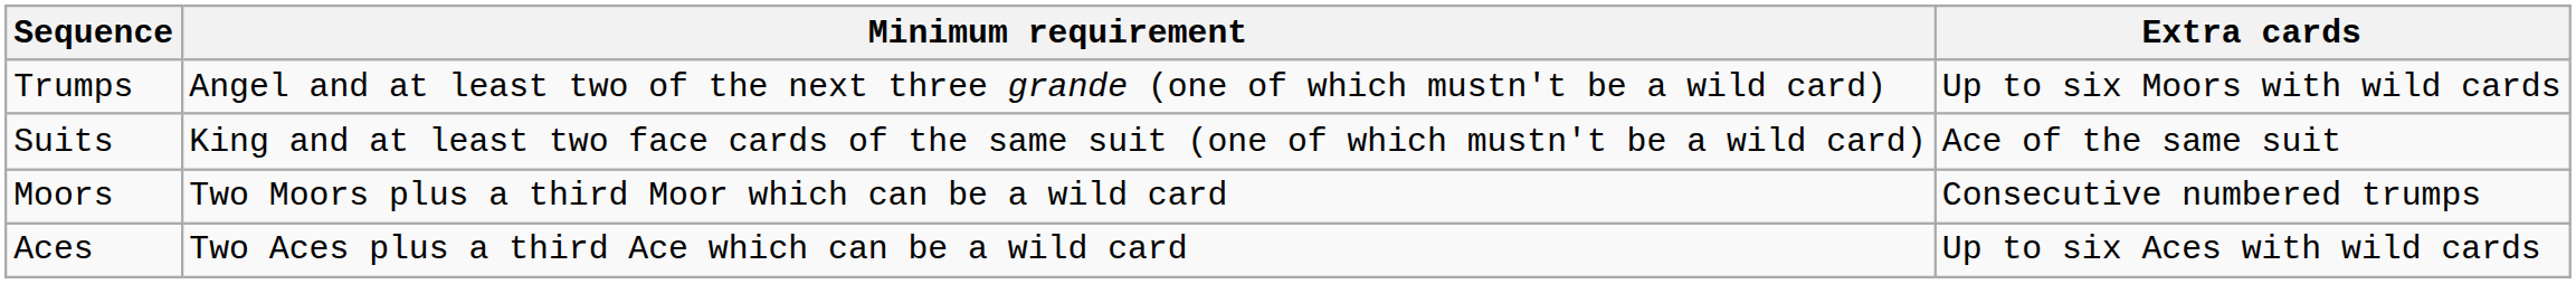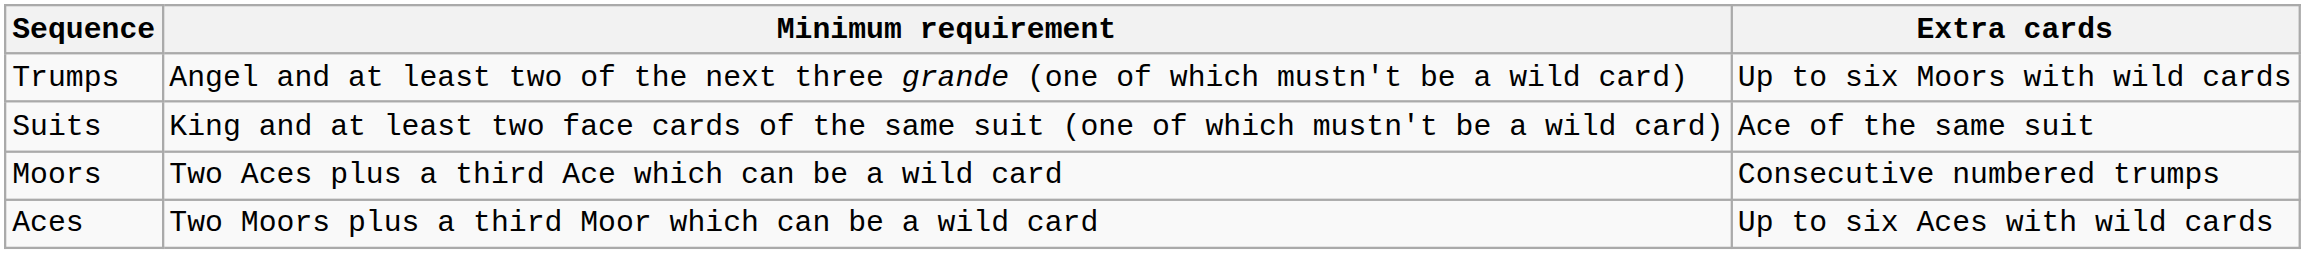 <table class=wikitable>
 <tr>
 <th><strong>Sequence</strong></th>
 <th><strong>Minimum requirement</strong></th>
 <th><strong>Extra cards</strong></th>
 </tr>
 <tr>
 <td>Trumps</td>
 <td>Angel and at least two of the next three <em>grande</em> (one of which mustn't be a wild card)</td>
 <td>Up to six Moors with wild cards</td>
 </tr>
 <tr>
 <td>Suits</td>
 <td>King and at least two face cards of the same suit (one of which mustn't be a wild card)</td>
 <td>Ace of the same suit</td>
 </tr>
 <tr>
 <td>Moors</td>
-<td>Two Moors plus a third Moor which can be a wild card</td>
+<td>Two Aces plus a third Ace which can be a wild card</td>
 <td>Consecutive numbered trumps</td>
 </tr>
 <tr>
 <td>Aces</td>
-<td>Two Aces plus a third Ace which can be a wild card</td>
+<td>Two Moors plus a third Moor which can be a wild card</td>
 <td>Up to six Aces with wild cards</td>
 </tr>
 </table>
